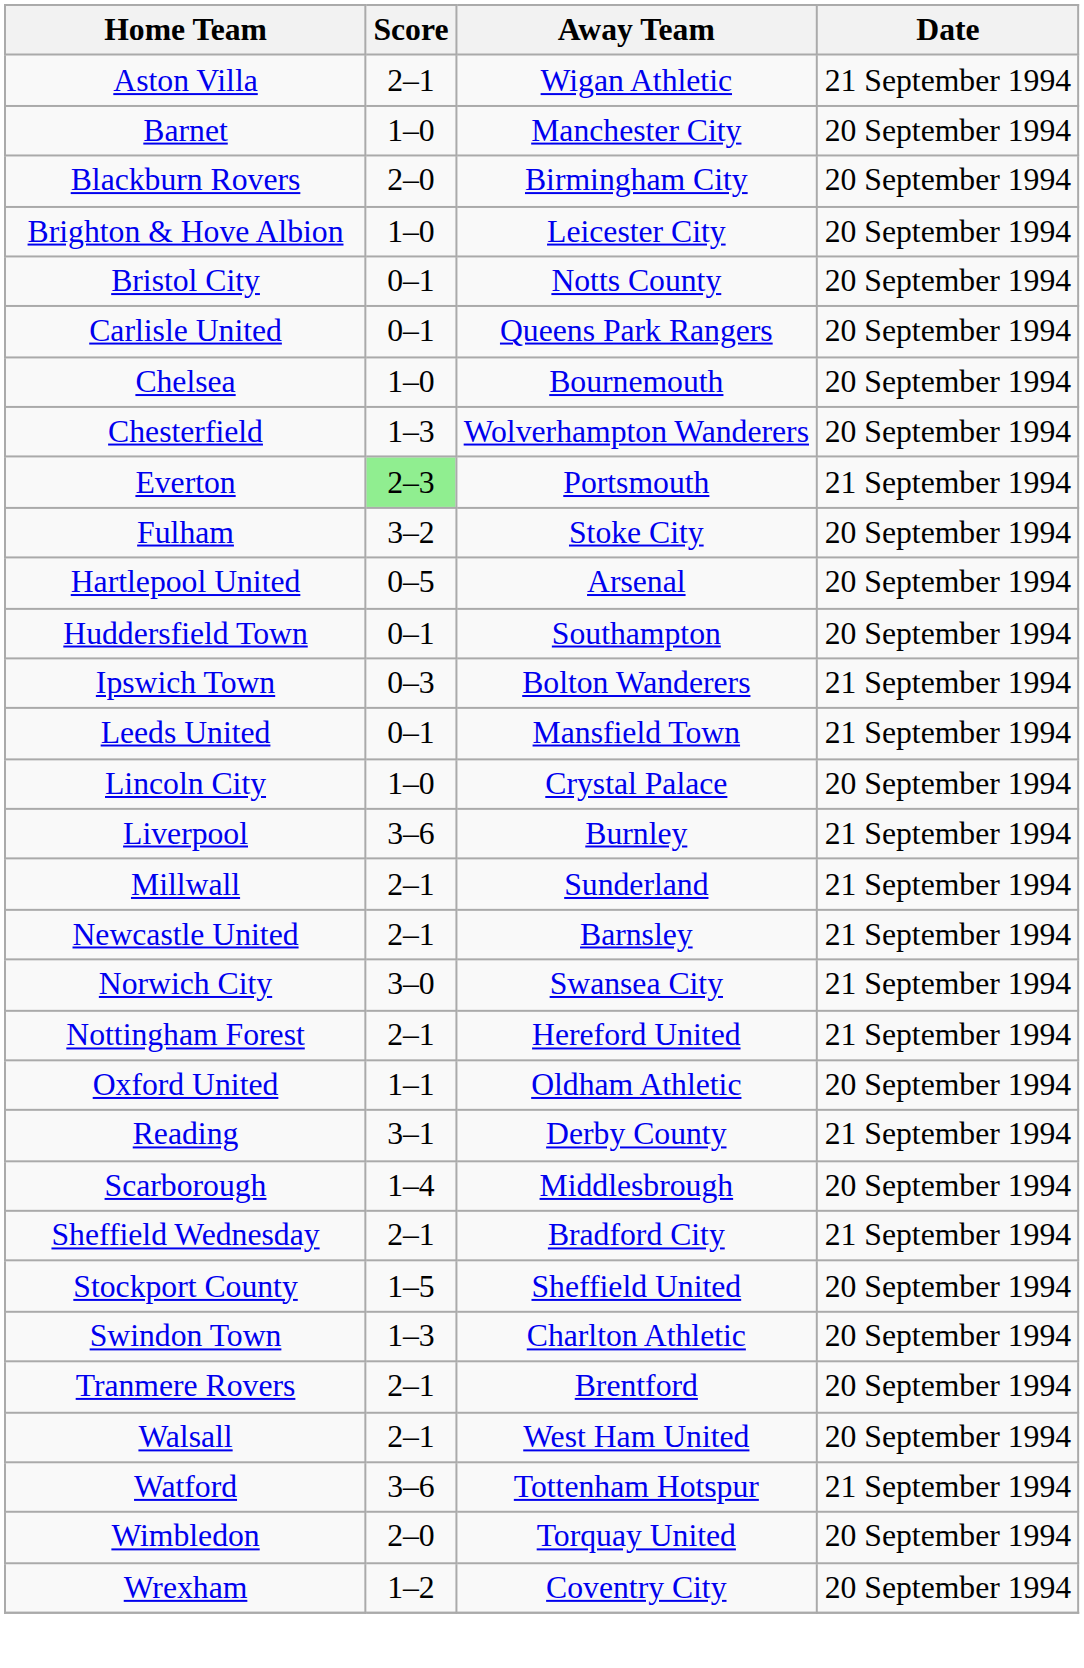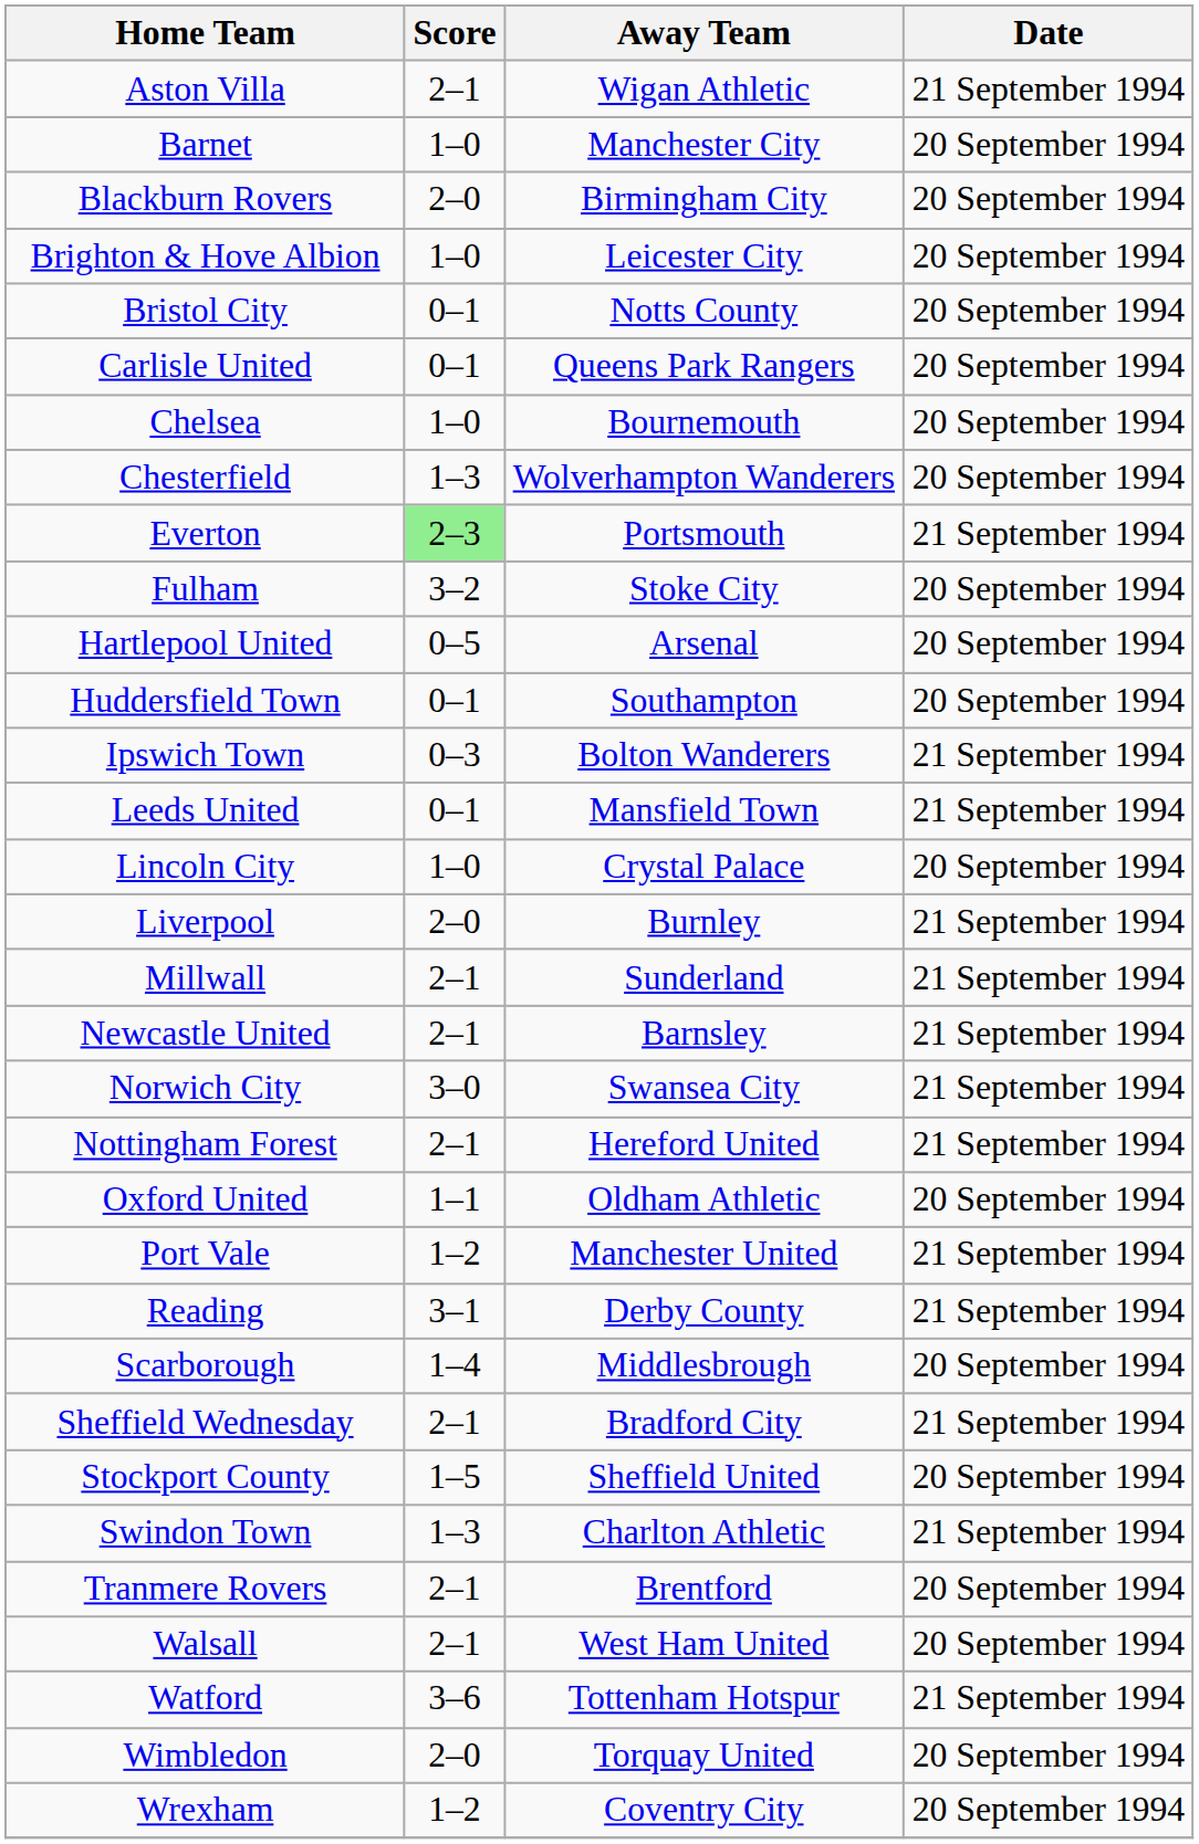 <table class="wikitable" style="text-align:center;">
 <tr>
 <th width=175>Home Team</th>
 <th width=20>Score</th>
 <th width=175>Away Team</th>
 <th width= 125>Date</th>
 </tr>
 <tr>
 <td><a href='#'>Aston Villa</a></td>
 <td>2–1</td>
 <td><a href='#'>Wigan Athletic</a></td>
 <td>21 September 1994</td>
 </tr>
 <tr>
 <td><a href='#'>Barnet</a></td>
 <td>1–0</td>
 <td><a href='#'>Manchester City</a></td>
 <td>20 September 1994</td>
 </tr>
 <tr>
 <td><a href='#'>Blackburn Rovers</a></td>
 <td>2–0</td>
 <td><a href='#'>Birmingham City</a></td>
 <td>20 September 1994</td>
 </tr>
 <tr>
 <td><a href='#'>Brighton & Hove Albion</a></td>
 <td>1–0</td>
 <td><a href='#'>Leicester City</a></td>
 <td>20 September 1994</td>
 </tr>
 <tr>
 <td><a href='#'>Bristol City</a></td>
 <td>0–1</td>
 <td><a href='#'>Notts County</a></td>
 <td>20 September 1994</td>
 </tr>
 <tr>
 <td><a href='#'>Carlisle United</a></td>
 <td>0–1</td>
 <td><a href='#'>Queens Park Rangers</a></td>
 <td>20 September 1994</td>
 </tr>
 <tr>
 <td><a href='#'>Chelsea</a></td>
 <td>1–0</td>
 <td><a href='#'>Bournemouth</a></td>
 <td>20 September 1994</td>
 </tr>
 <tr>
 <td><a href='#'>Chesterfield</a></td>
 <td>1–3</td>
 <td><a href='#'>Wolverhampton Wanderers</a></td>
 <td>20 September 1994</td>
 </tr>
 <tr>
 <td><a href='#'>Everton</a></td>
 <td style="background: lightgreen;">2–3</td>
 <td><a href='#'>Portsmouth</a></td>
 <td>21 September 1994</td>
 </tr>
 <tr>
 <td><a href='#'>Fulham</a></td>
 <td>3–2</td>
 <td><a href='#'>Stoke City</a></td>
 <td>20 September 1994</td>
 </tr>
 <tr>
 <td><a href='#'>Hartlepool United</a></td>
 <td>0–5</td>
 <td><a href='#'>Arsenal</a></td>
 <td>20 September 1994</td>
 </tr>
 <tr>
 <td><a href='#'>Huddersfield Town</a></td>
 <td>0–1</td>
 <td><a href='#'>Southampton</a></td>
 <td>20 September 1994</td>
 </tr>
 <tr>
 <td><a href='#'>Ipswich Town</a></td>
 <td>0–3</td>
 <td><a href='#'>Bolton Wanderers</a></td>
 <td>21 September 1994</td>
 </tr>
 <tr>
 <td><a href='#'>Leeds United</a></td>
 <td>0–1</td>
 <td><a href='#'>Mansfield Town</a></td>
 <td>21 September 1994</td>
 </tr>
 <tr>
 <td><a href='#'>Lincoln City</a></td>
 <td>1–0</td>
 <td><a href='#'>Crystal Palace</a></td>
 <td>20 September 1994</td>
 </tr>
 <tr>
 <td><a href='#'>Liverpool</a></td>
-<td>3–6</td>
+<td>2–0</td>
 <td><a href='#'>Burnley</a></td>
 <td>21 September 1994</td>
 </tr>
 <tr>
 <td><a href='#'>Millwall</a></td>
 <td>2–1</td>
 <td><a href='#'>Sunderland</a></td>
 <td>21 September 1994</td>
 </tr>
 <tr>
 <td><a href='#'>Newcastle United</a></td>
 <td>2–1</td>
 <td><a href='#'>Barnsley</a></td>
 <td>21 September 1994</td>
 </tr>
 <tr>
 <td><a href='#'>Norwich City</a></td>
 <td>3–0</td>
 <td><a href='#'>Swansea City</a></td>
 <td>21 September 1994</td>
 </tr>
 <tr>
 <td><a href='#'>Nottingham Forest</a></td>
 <td>2–1</td>
 <td><a href='#'>Hereford United</a></td>
 <td>21 September 1994</td>
 </tr>
 <tr>
 <td><a href='#'>Oxford United</a></td>
 <td>1–1</td>
 <td><a href='#'>Oldham Athletic</a></td>
 <td>20 September 1994</td>
 </tr>
 <tr>
+<td><a href='#'>Port Vale</a></td>
+<td>1–2</td>
+<td><a href='#'>Manchester United</a></td>
+<td>21 September 1994</td>
+</tr>
+<tr>
 <td><a href='#'>Reading</a></td>
 <td>3–1</td>
 <td><a href='#'>Derby County</a></td>
 <td>21 September 1994</td>
 </tr>
 <tr>
 <td><a href='#'>Scarborough</a></td>
 <td>1–4</td>
 <td><a href='#'>Middlesbrough</a></td>
 <td>20 September 1994</td>
 </tr>
 <tr>
 <td><a href='#'>Sheffield Wednesday</a></td>
 <td>2–1</td>
 <td><a href='#'>Bradford City</a></td>
 <td>21 September 1994</td>
 </tr>
 <tr>
 <td><a href='#'>Stockport County</a></td>
 <td>1–5</td>
 <td><a href='#'>Sheffield United</a></td>
 <td>20 September 1994</td>
 </tr>
 <tr>
 <td><a href='#'>Swindon Town</a></td>
 <td>1–3</td>
 <td><a href='#'>Charlton Athletic</a></td>
-<td>20 September 1994</td>
+<td>21 September 1994</td>
 </tr>
 <tr>
 <td><a href='#'>Tranmere Rovers</a></td>
 <td>2–1</td>
 <td><a href='#'>Brentford</a></td>
 <td>20 September 1994</td>
 </tr>
 <tr>
 <td><a href='#'>Walsall</a></td>
 <td>2–1</td>
 <td><a href='#'>West Ham United</a></td>
 <td>20 September 1994</td>
 </tr>
 <tr>
 <td><a href='#'>Watford</a></td>
 <td>3–6</td>
 <td><a href='#'>Tottenham Hotspur</a></td>
 <td>21 September 1994</td>
 </tr>
 <tr>
 <td><a href='#'>Wimbledon</a></td>
 <td>2–0</td>
 <td><a href='#'>Torquay United</a></td>
 <td>20 September 1994</td>
 </tr>
 <tr>
 <td><a href='#'>Wrexham</a></td>
 <td>1–2</td>
 <td><a href='#'>Coventry City</a></td>
 <td>20 September 1994</td>
 </tr>
 <tr>
 </tr>
 </table>
